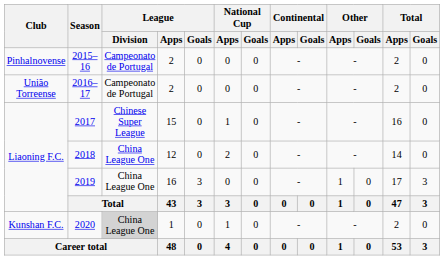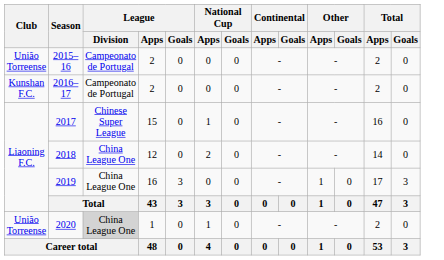 <table class="wikitable" style="text-align: center">
 <tr>
 <th rowspan="2">Club</th>
 <th rowspan="2">Season</th>
 <th colspan="3">League</th>
 <th colspan="2">National Cup</th>
 <th colspan="2">Continental</th>
 <th colspan="2">Other</th>
 <th colspan="2">Total</th>
 </tr>
 <tr>
 <th>Division</th>
 <th>Apps</th>
 <th>Goals</th>
 <th>Apps</th>
 <th>Goals</th>
 <th>Apps</th>
 <th>Goals</th>
 <th>Apps</th>
 <th>Goals</th>
 <th>Apps</th>
 <th>Goals</th>
 </tr>
 <tr>
-<td><a href='#'>Pinhalnovense</a></td>
+<td><a href='#'>União Torreense</a></td>
 <td><a href='#'>2015–16</a></td>
 <td><a href='#'>Campeonato de Portugal</a></td>
 <td>2</td>
 <td>0</td>
 <td>0</td>
 <td>0</td>
 <td colspan="2">-</td>
 <td colspan="2">-</td>
 <td>2</td>
 <td>0</td>
 </tr>
 <tr>
-<td><a href='#'>União Torreense</a></td>
+<td><a href='#'>Kunshan F.C.</a></td>
 <td><a href='#'>2016–17</a></td>
 <td>Campeonato de Portugal</td>
 <td>2</td>
 <td>0</td>
 <td>0</td>
 <td>0</td>
 <td colspan="2">-</td>
 <td colspan="2">-</td>
 <td>2</td>
 <td>0</td>
 </tr>
 <tr>
 <td rowspan=4><a href='#'>Liaoning F.C.</a></td>
 <td><a href='#'>2017</a></td>
 <td><a href='#'>Chinese Super League</a></td>
 <td>15</td>
 <td>0</td>
 <td>1</td>
 <td>0</td>
 <td colspan="2">-</td>
 <td colspan="2">-</td>
 <td>16</td>
 <td>0</td>
 </tr>
 <tr>
 <td><a href='#'>2018</a></td>
 <td><a href='#'>China League One</a></td>
 <td>12</td>
 <td>0</td>
 <td>2</td>
 <td>0</td>
 <td colspan="2">-</td>
 <td colspan="2">-</td>
 <td>14</td>
 <td>0</td>
 </tr>
 <tr>
 <td><a href='#'>2019</a></td>
 <td>China League One</td>
 <td>16</td>
 <td>3</td>
 <td>0</td>
 <td>0</td>
 <td colspan="2">-</td>
 <td>1</td>
 <td>0</td>
 <td>17</td>
 <td>3</td>
 </tr>
 <tr>
 <th colspan=2>Total</th>
 <th>43</th>
 <th>3</th>
 <th>3</th>
 <th>0</th>
 <th>0</th>
 <th>0</th>
 <th>1</th>
 <th>0</th>
 <th>47</th>
 <th>3</th>
 </tr>
 <tr>
-<td><a href='#'>Kunshan F.C.</a></td>
+<td><a href='#'>União Torreense</a></td>
 <td><a href='#'>2020</a></td>
 <td style="background: lightgrey;">China League One</td>
 <td>1</td>
 <td>0</td>
 <td>1</td>
 <td>0</td>
 <td colspan="2">-</td>
 <td colspan="2">-</td>
 <td>2</td>
 <td>0</td>
 </tr>
 <tr>
 <th colspan=3>Career total</th>
 <th>48</th>
 <th>0</th>
 <th>4</th>
 <th>0</th>
 <th>0</th>
 <th>0</th>
 <th>1</th>
 <th>0</th>
 <th>53</th>
 <th>3</th>
 </tr>
 </table>
